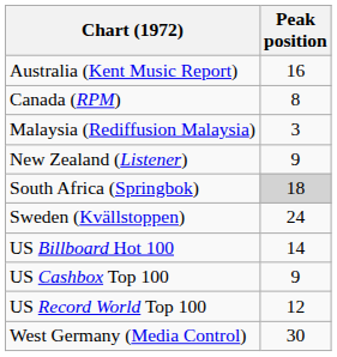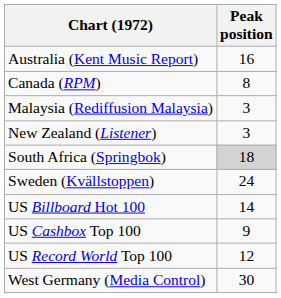 <table class="wikitable sortable">
 <tr>
 <th>Chart (1972)</th>
 <th>Peak<br>position</th>
 </tr>
 <tr>
 <td>Australia (<a href='#'>Kent Music Report</a>)</td>
 <td style="text-align:center">16</td>
 </tr>
 <tr>
 <td>Canada (<a href='#'><em>RPM</em></a>)</td>
 <td style="text-align:center;">8</td>
 </tr>
 <tr>
 <td>Malaysia (<a href='#'>Rediffusion Malaysia</a>)</td>
 <td align="center">3</td>
 </tr>
 <tr>
 <td>New Zealand (<em><a href='#'>Listener</a></em>)</td>
-<td style="text-align:center;">9</td>
+<td style="text-align:center;">3</td>
 </tr>
 <tr>
 <td>South Africa (<a href='#'>Springbok</a>)</td>
 <td align="center" style="background: lightgrey;">18</td>
 </tr>
 <tr>
 <td>Sweden (<a href='#'>Kvällstoppen</a>)</td>
 <td style="text-align:center;">24</td>
 </tr>
 <tr>
 <td>US <a href='#'><em>Billboard</em> Hot 100</a></td>
 <td style="text-align:center;">14</td>
 </tr>
 <tr>
 <td>US <em><a href='#'>Cashbox</a></em> Top 100</td>
 <td style="text-align:center;">9</td>
 </tr>
 <tr>
 <td>US <em><a href='#'>Record World</a></em> Top 100</td>
 <td style="text-align:center;">12</td>
 </tr>
 <tr>
 <td>West Germany (<a href='#'>Media Control</a>)</td>
 <td style="text-align:center;">30</td>
 </tr>
 </table>
